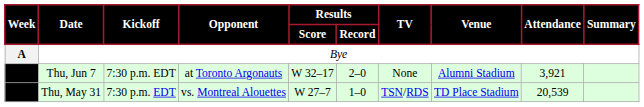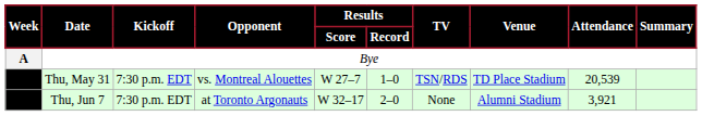 <table class="wikitable" style="font-size: 95%;">
 <tr>
 <th scope="col" style="background:#000000;color:#FFFFFF;border:2px solid #A6192E;" rowspan=2>Week</th>
 <th scope="col" style="background:#000000;color:#FFFFFF;border:2px solid #A6192E;" rowspan=2>Date</th>
 <th scope="col" style="background:#000000;color:#FFFFFF;border:2px solid #A6192E;" rowspan=2>Kickoff</th>
 <th scope="col" style="background:#000000;color:#FFFFFF;border:2px solid #A6192E;" rowspan=2>Opponent</th>
 <th scope="col" style="background:#000000;color:#FFFFFF;border:2px solid #A6192E;" colspan=2>Results</th>
 <th scope="col" style="background:#000000;color:#FFFFFF;border:2px solid #A6192E;" rowspan=2>TV</th>
 <th scope="col" style="background:#000000;color:#FFFFFF;border:2px solid #A6192E;" rowspan=2>Venue</th>
 <th scope="col" style="background:#000000;color:#FFFFFF;border:2px solid #A6192E;" rowspan=2>Attendance</th>
 <th scope="col" style="background:#000000;color:#FFFFFF;border:2px solid #A6192E;" rowspan=2>Summary</th>
 </tr>
 <tr>
 <th scope="col" style="background:#000000;color:#FFFFFF;border:2px solid #A6192E;">Score</th>
 <th scope="col" style="background:#000000;color:#FFFFFF;border:2px solid #A6192E;">Record</th>
 </tr>
 <tr align="center" bgcolor="#ffffff">
 <th align="center">A</th>
 <td colspan=9 align="center" valign="middle"><em>Bye</em></td>
 </tr>
 <tr align="center" bgcolor="#ddffdd">
+<th style="text-align:center; background:black;"><span>B</span></th>
+<td align="center">Thu, May 31</td>
+<td align="center">7:30 p.m. <a href='#'>EDT</a></td>
+<td align="center">vs. <a href='#'>Montreal Alouettes</a></td>
+<td align="center">W 27–7</td>
+<td align="center">1–0</td>
+<td align="center"><a href='#'>TSN</a>/<a href='#'>RDS</a></td>
+<td align="center"><a href='#'>TD Place Stadium</a></td>
+<td align="center">20,539</td>
+<td align="center"></td>
+</tr>
+<tr align="center" bgcolor="#ddffdd">
 <th style="text-align:center; background:black;"><span>C</span></th>
 <td align="center">Thu, Jun 7</td>
 <td align="center">7:30 p.m. EDT</td>
 <td align="center">at <a href='#'>Toronto Argonauts</a></td>
 <td align="center">W 32–17</td>
 <td align="center">2–0</td>
 <td align="center">None</td>
 <td align="center"><a href='#'>Alumni Stadium</a></td>
 <td align="center">3,921</td>
 <td align="center"></td>
 </tr>
-<tr align="center" bgcolor="#ddffdd">
-<th style="text-align:center; background:black;"><span>B</span></th>
-<td align="center">Thu, May 31</td>
-<td align="center">7:30 p.m. <a href='#'>EDT</a></td>
-<td align="center">vs. <a href='#'>Montreal Alouettes</a></td>
-<td align="center">W 27–7</td>
-<td align="center">1–0</td>
-<td align="center"><a href='#'>TSN</a>/<a href='#'>RDS</a></td>
-<td align="center"><a href='#'>TD Place Stadium</a></td>
-<td align="center">20,539</td>
-<td align="center"></td>
-</tr>
 </table>
